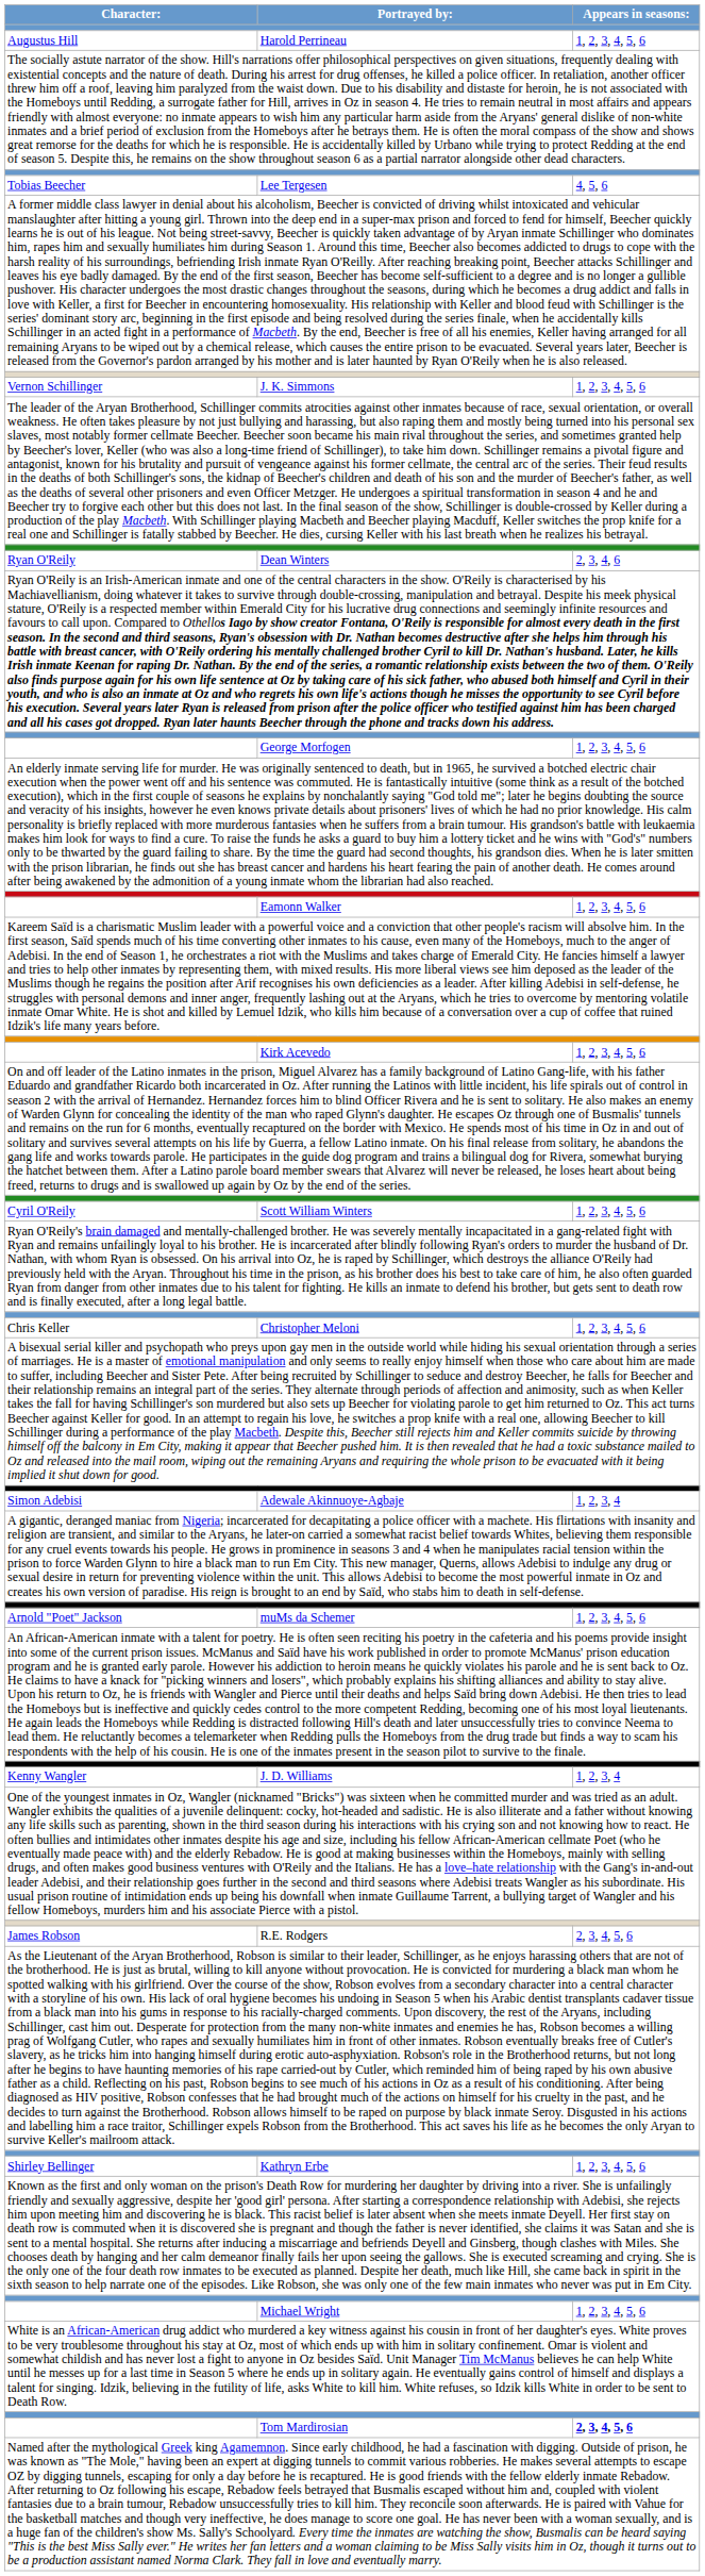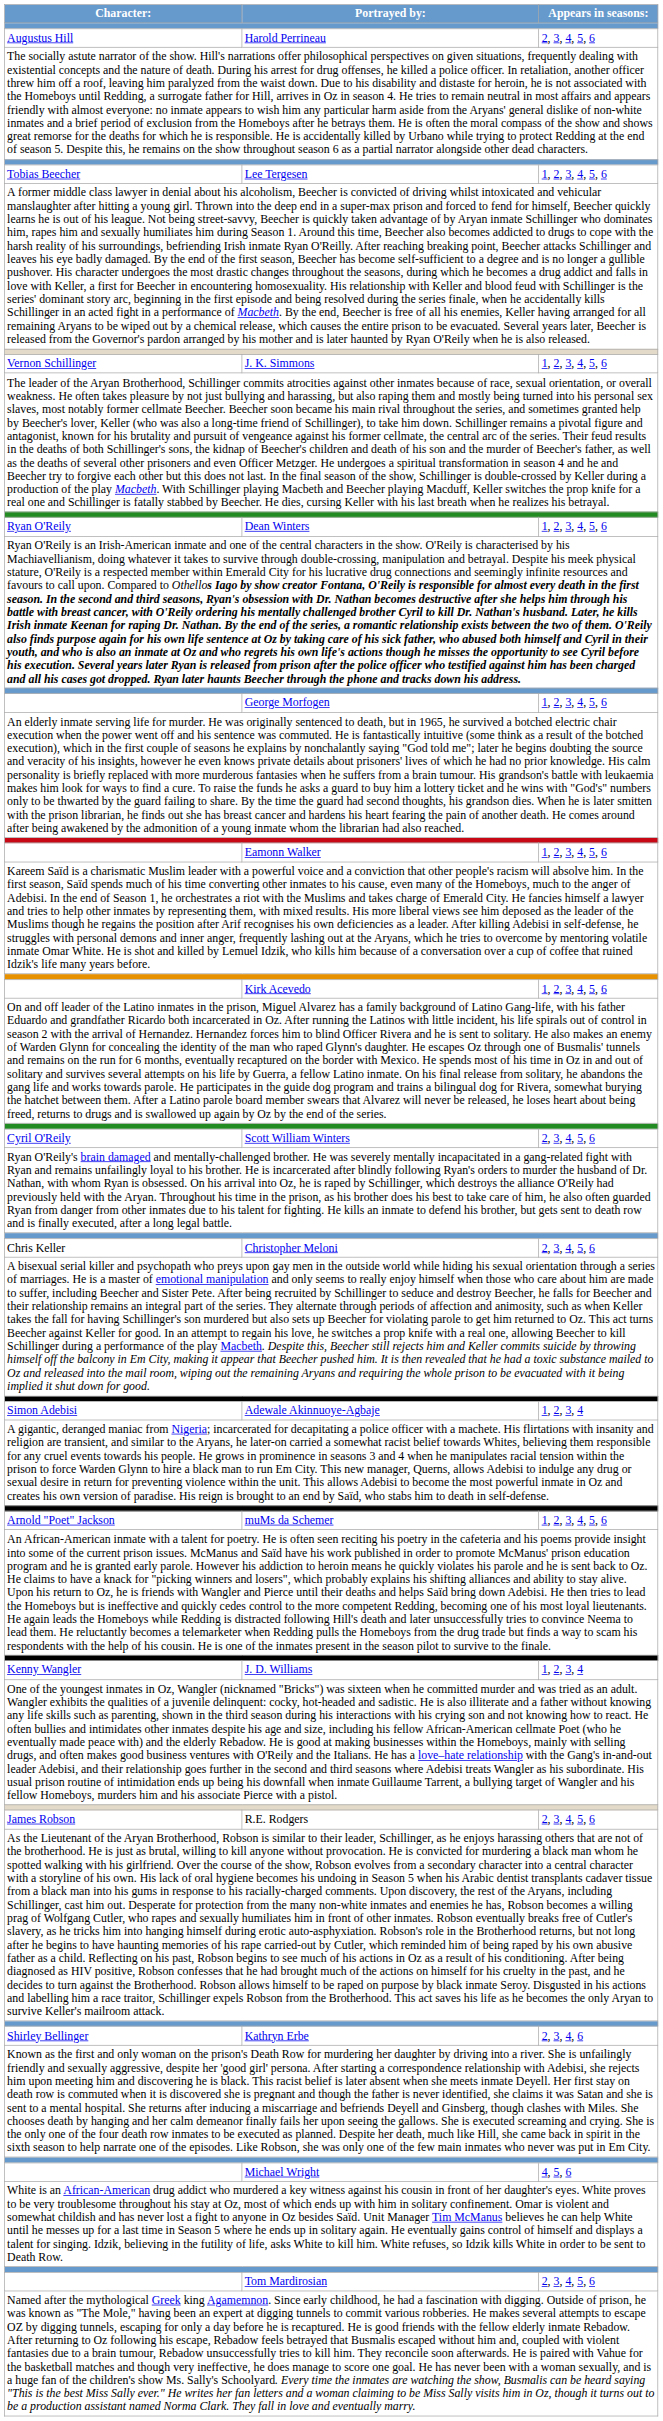 <table class="wikitable" style="width: 100%; margin-right: auto; background: #FFFFFF;">
 <tr style="color:white">
 <th style="background:#6699CC; width:20%;">Character:</th>
 <th style="background:#6699CC; width:25%;">Portrayed by:</th>
 <th style="background:#6699CC; width:10%;">Appears in seasons:</th>
 </tr>
 <tr>
 <td colspan="5" bgcolor="#6699CC"></td>
 </tr>
 <tr>
 <td><a href='#'>Augustus Hill</a></td>
 <td><a href='#'>Harold Perrineau</a></td>
-<td><a href='#'>1</a>, <a href='#'>2</a>, <a href='#'>3</a>, <a href='#'>4</a>, <a href='#'>5</a>, <a href='#'>6</a></td>
+<td><a href='#'>2</a>, <a href='#'>3</a>, <a href='#'>4</a>, <a href='#'>5</a>, <a href='#'>6</a></td>
 </tr>
 <tr>
 <td colspan="5">The socially astute narrator of the show. Hill's narrations offer philosophical perspectives on given situations, frequently dealing with existential concepts and the nature of death. During his arrest for drug offenses, he killed a police officer. In retaliation, another officer threw him off a roof, leaving him paralyzed from the waist down. Due to his disability and distaste for heroin, he is not associated with the Homeboys until Redding, a surrogate father for Hill, arrives in Oz in season 4. He tries to remain neutral in most affairs and appears friendly with almost everyone: no inmate appears to wish him any particular harm aside from the Aryans' general dislike of non-white inmates and a brief period of exclusion from the Homeboys after he betrays them. He is often the moral compass of the show and shows great remorse for the deaths for which he is responsible. He is accidentally killed by Urbano while trying to protect Redding at the end of season 5. Despite this, he remains on the show throughout season 6 as a partial narrator alongside other dead characters.</td>
 </tr>
 <tr>
 <td colspan="5" bgcolor="#6699CC"></td>
 </tr>
 <tr>
 <td><a href='#'>Tobias Beecher</a></td>
 <td><a href='#'>Lee Tergesen</a></td>
-<td><a href='#'>4</a>, <a href='#'>5</a>, <a href='#'>6</a></td>
+<td><a href='#'>1</a>, <a href='#'>2</a>, <a href='#'>3</a>, <a href='#'>4</a>, <a href='#'>5</a>, <a href='#'>6</a></td>
 </tr>
 <tr>
 <td colspan="5">A former middle class lawyer in denial about his alcoholism, Beecher is convicted of driving whilst intoxicated and vehicular manslaughter after hitting a young girl. Thrown into the deep end in a super-max prison and forced to fend for himself, Beecher quickly learns he is out of his league. Not being street-savvy, Beecher is quickly taken advantage of by Aryan inmate Schillinger who dominates him, rapes him and sexually humiliates him during Season 1. Around this time, Beecher also becomes addicted to drugs to cope with the harsh reality of his surroundings, befriending Irish inmate Ryan O'Reilly. After reaching breaking point, Beecher attacks Schillinger and leaves his eye badly damaged. By the end of the first season, Beecher has become self-sufficient to a degree and is no longer a gullible pushover. His character undergoes the most drastic changes throughout the seasons, during which he becomes a drug addict and falls in love with Keller, a first for Beecher in encountering homosexuality. His relationship with Keller and blood feud with Schillinger is the series' dominant story arc, beginning in the first episode and being resolved during the series finale, when he accidentally kills Schillinger in an acted fight in a performance of <em><a href='#'>Macbeth</a></em>. By the end, Beecher is free of all his enemies, Keller having arranged for all remaining Aryans to be wiped out by a chemical release, which causes the entire prison to be evacuated. Several years later, Beecher is released from the Governor's pardon arranged by his mother and is later haunted by Ryan O'Reily when he is also released.</td>
 </tr>
 <tr>
 <td colspan="5" bgcolor="#E3DAC9"></td>
 </tr>
 <tr>
 <td><a href='#'>Vernon Schillinger</a></td>
 <td><a href='#'>J. K. Simmons</a></td>
 <td><a href='#'>1</a>, <a href='#'>2</a>, <a href='#'>3</a>, <a href='#'>4</a>, <a href='#'>5</a>, <a href='#'>6</a></td>
 </tr>
 <tr>
 <td colspan="5">The leader of the Aryan Brotherhood, Schillinger commits atrocities against other inmates because of race, sexual orientation, or overall weakness. He often takes pleasure by not just bullying and harassing, but also raping them and mostly being turned into his personal sex slaves, most notably former cellmate Beecher. Beecher soon became his main rival throughout the series, and sometimes granted help by Beecher's lover, Keller (who was also a long-time friend of Schillinger), to take him down. Schillinger remains a pivotal figure and antagonist, known for his brutality and pursuit of vengeance against his former cellmate, the central arc of the series. Their feud results in the deaths of both Schillinger's sons, the kidnap of Beecher's children and death of his son and the murder of Beecher's father, as well as the deaths of several other prisoners and even Officer Metzger. He undergoes a spiritual transformation in season 4 and he and Beecher try to forgive each other but this does not last. In the final season of the show, Schillinger is double-crossed by Keller during a production of the play <em><a href='#'>Macbeth</a></em>. With Schillinger playing Macbeth and Beecher playing Macduff, Keller switches the prop knife for a real one and Schillinger is fatally stabbed by Beecher. He dies, cursing Keller with his last breath when he realizes his betrayal.</td>
 </tr>
 <tr>
 <td colspan="5" bgcolor="#228B22"></td>
 </tr>
 <tr>
 <td><a href='#'>Ryan O'Reily</a></td>
 <td><a href='#'>Dean Winters</a></td>
-<td><a href='#'>2</a>, <a href='#'>3</a>, <a href='#'>4</a>, <a href='#'>6</a></td>
+<td><a href='#'>1</a>, <a href='#'>2</a>, <a href='#'>3</a>, <a href='#'>4</a>, <a href='#'>5</a>, <a href='#'>6</a></td>
 </tr>
 <tr>
 <td colspan="5">Ryan O'Reily is an Irish-American inmate and one of the central characters in the show. O'Reily is characterised by his Machiavellianism, doing whatever it takes to survive through double-crossing, manipulation and betrayal. Despite his meek physical stature, O'Reily is a respected member within Emerald City for his lucrative drug connections and seemingly infinite resources and favours to call upon. Compared to <em>Othello<strong>s Iago by show creator Fontana, O'Reily is responsible for almost every death in the first season. In the second and third seasons, Ryan's obsession with Dr. Nathan becomes destructive after she helps him through his battle with breast cancer, with O'Reily ordering his mentally challenged brother Cyril to kill Dr. Nathan's husband. Later, he kills Irish inmate Keenan for raping Dr. Nathan. By the end of the series, a romantic relationship exists between the two of them. O'Reily also finds purpose again for his own life sentence at Oz by taking care of his sick father, who abused both himself and Cyril in their youth, and who is also an inmate at Oz and who regrets his own life's actions though he misses the opportunity to see Cyril before his execution. Several years later Ryan is released from prison after the police officer who testified against him has been charged and all his cases got dropped. Ryan later haunts Beecher through the phone and tracks down his address.</td>
 </tr>
 <tr>
 <td colspan="5" bgcolor="#6699CC"></td>
 </tr>
 <tr>
 <td></td>
 <td><a href='#'>George Morfogen</a></td>
 <td><a href='#'>1</a>, <a href='#'>2</a>, <a href='#'>3</a>, <a href='#'>4</a>, <a href='#'>5</a>, <a href='#'>6</a></td>
 </tr>
 <tr>
 <td colspan="5">An elderly inmate serving life for murder. He was originally sentenced to death, but in 1965, he survived a botched electric chair execution when the power went off and his sentence was commuted. He is fantastically intuitive (some think as a result of the botched execution), which in the first couple of seasons he explains by nonchalantly saying "God told me"; later he begins doubting the source and veracity of his insights, however he even knows private details about prisoners' lives of which he had no prior knowledge. His calm personality is briefly replaced with more murderous fantasies when he suffers from a brain tumour. His grandson's battle with leukaemia makes him look for ways to find a cure. To raise the funds he asks a guard to buy him a lottery ticket and he wins with "God's" numbers only to be thwarted by the guard failing to share. By the time the guard had second thoughts, his grandson dies. When he is later smitten with the prison librarian, he finds out she has breast cancer and hardens his heart fearing the pain of another death. He comes around after being awakened by the admonition of a young inmate whom the librarian had also reached.</td>
 </tr>
 <tr>
 <td colspan="5" bgcolor="#C80815"></td>
 </tr>
 <tr>
 <td></td>
 <td><a href='#'>Eamonn Walker</a></td>
 <td><a href='#'>1</a>, <a href='#'>2</a>, <a href='#'>3</a>, <a href='#'>4</a>, <a href='#'>5</a>, <a href='#'>6</a></td>
 </tr>
 <tr>
 <td colspan="5">Kareem Saïd is a charismatic Muslim leader with a powerful voice and a conviction that other people's racism will absolve him. In the first season, Saïd spends much of his time converting other inmates to his cause, even many of the Homeboys, much to the anger of Adebisi. In the end of Season 1, he orchestrates a riot with the Muslims and takes charge of Emerald City. He fancies himself a lawyer and tries to help other inmates by representing them, with mixed results. His more liberal views see him deposed as the leader of the Muslims though he regains the position after Arif recognises his own deficiencies as a leader. After killing Adebisi in self-defense, he struggles with personal demons and inner anger, frequently lashing out at the Aryans, which he tries to overcome by mentoring volatile inmate Omar White. He is shot and killed by Lemuel Idzik, who kills him because of a conversation over a cup of coffee that ruined Idzik's life many years before.</td>
 </tr>
 <tr>
 <td colspan="5" bgcolor="#E89100"></td>
 </tr>
 <tr>
 <td></td>
 <td><a href='#'>Kirk Acevedo</a></td>
 <td><a href='#'>1</a>, <a href='#'>2</a>, <a href='#'>3</a>, <a href='#'>4</a>, <a href='#'>5</a>, <a href='#'>6</a></td>
 </tr>
 <tr>
 <td colspan="5">On and off leader of the Latino inmates in the prison, Miguel Alvarez has a family background of Latino Gang-life, with his father Eduardo and grandfather Ricardo both incarcerated in Oz. After running the Latinos with little incident, his life spirals out of control in season 2 with the arrival of Hernandez. Hernandez forces him to blind Officer Rivera and he is sent to solitary. He also makes an enemy of Warden Glynn for concealing the identity of the man who raped Glynn's daughter. He escapes Oz through one of Busmalis' tunnels and remains on the run for 6 months, eventually recaptured on the border with Mexico. He spends most of his time in Oz in and out of solitary and survives several attempts on his life by Guerra, a fellow Latino inmate. On his final release from solitary, he abandons the gang life and works towards parole. He participates in the guide dog program and trains a bilingual dog for Rivera, somewhat burying the hatchet between them. After a Latino parole board member swears that Alvarez will never be released, he loses heart about being freed, returns to drugs and is swallowed up again by Oz by the end of the series.</td>
 </tr>
 <tr>
 <td colspan="5" bgcolor="#228B22"></td>
 </tr>
 <tr>
 <td><a href='#'>Cyril O'Reily</a></td>
 <td><a href='#'>Scott William Winters</a></td>
-<td><a href='#'>1</a>, <a href='#'>2</a>, <a href='#'>3</a>, <a href='#'>4</a>, <a href='#'>5</a>, <a href='#'>6</a></td>
+<td><a href='#'>2</a>, <a href='#'>3</a>, <a href='#'>4</a>, <a href='#'>5</a>, <a href='#'>6</a></td>
 </tr>
 <tr>
 <td colspan="5">Ryan O'Reily's <a href='#'>brain damaged</a> and mentally-challenged brother. He was severely mentally incapacitated in a gang-related fight with Ryan and remains unfailingly loyal to his brother. He is incarcerated after blindly following Ryan's orders to murder the husband of Dr. Nathan, with whom Ryan is obsessed. On his arrival into Oz, he is raped by Schillinger, which destroys the alliance O'Reily had previously held with the Aryan. Throughout his time in the prison, as his brother does his best to take care of him, he also often guarded Ryan from danger from other inmates due to his talent for fighting. He kills an inmate to defend his brother, but gets sent to death row and is finally executed, after a long legal battle.</td>
 </tr>
 <tr>
 <td colspan="5" bgcolor="#6699CC"></td>
 </tr>
 <tr>
 <td>Chris Keller</td>
 <td><a href='#'>Christopher Meloni</a></td>
-<td><a href='#'>1</a>, <a href='#'>2</a>, <a href='#'>3</a>, <a href='#'>4</a>, <a href='#'>5</a>, <a href='#'>6</a></td>
+<td><a href='#'>2</a>, <a href='#'>3</a>, <a href='#'>4</a>, <a href='#'>5</a>, <a href='#'>6</a></td>
 </tr>
 <tr>
 <td colspan="5">A bisexual serial killer and psychopath who preys upon gay men in the outside world while hiding his sexual orientation through a series of marriages. He is a master of <a href='#'>emotional manipulation</a> and only seems to really enjoy himself when those who care about him are made to suffer, including Beecher and Sister Pete. After being recruited by Schillinger to seduce and destroy Beecher, he falls for Beecher and their relationship remains an integral part of the series. They alternate through periods of affection and animosity, such as when Keller takes the fall for having Schillinger's son murdered but also sets up Beecher for violating parole to get him returned to Oz. This act turns Beecher against Keller for good. In an attempt to regain his love, he switches a prop knife with a real one, allowing Beecher to kill Schillinger during a performance of the play </em><a href='#'>Macbeth</a><em>. Despite this, Beecher still rejects him and Keller commits suicide by throwing himself off the balcony in Em City, making it appear that Beecher pushed him. It is then revealed that he had a toxic substance mailed to Oz and released into the mail room, wiping out the remaining Aryans and requiring the whole prison to be evacuated with it being implied it shut down for good.</td>
 </tr>
 <tr>
 <td colspan="5" bgcolor="#000000"></td>
 </tr>
 <tr>
 <td><a href='#'>Simon Adebisi</a></td>
 <td><a href='#'>Adewale Akinnuoye-Agbaje</a></td>
 <td><a href='#'>1</a>, <a href='#'>2</a>, <a href='#'>3</a>, <a href='#'>4</a></td>
 </tr>
 <tr>
 <td colspan="5">A gigantic, deranged maniac from <a href='#'>Nigeria</a>; incarcerated for decapitating a police officer with a machete. His flirtations with insanity and religion are transient, and similar to the Aryans, he later-on carried a somewhat racist belief towards Whites, believing them responsible for any cruel events towards his people. He grows in prominence in seasons 3 and 4 when he manipulates racial tension within the prison to force Warden Glynn to hire a black man to run Em City. This new manager, Querns, allows Adebisi to indulge any drug or sexual desire in return for preventing violence within the unit. This allows Adebisi to become the most powerful inmate in Oz and creates his own version of paradise. His reign is brought to an end by Saïd, who stabs him to death in self-defense.</td>
 </tr>
 <tr>
 <td colspan="5" bgcolor="#000000"></td>
 </tr>
 <tr>
 <td><a href='#'>Arnold "Poet" Jackson</a></td>
 <td><a href='#'>muMs da Schemer</a></td>
 <td><a href='#'>1</a>, <a href='#'>2</a>, <a href='#'>3</a>, <a href='#'>4</a>, <a href='#'>5</a>, <a href='#'>6</a></td>
 </tr>
 <tr>
 <td colspan="5">An African-American inmate with a talent for poetry. He is often seen reciting his poetry in the cafeteria and his poems provide insight into some of the current prison issues. McManus and Saïd have his work published in order to promote McManus' prison education program and he is granted early parole. However his addiction to heroin means he quickly violates his parole and he is sent back to Oz. He claims to have a knack for "picking winners and losers", which probably explains his shifting alliances and ability to stay alive. Upon his return to Oz, he is friends with Wangler and Pierce until their deaths and helps Saïd bring down Adebisi. He then tries to lead the Homeboys but is ineffective and quickly cedes control to the more competent Redding, becoming one of his most loyal lieutenants. He again leads the Homeboys while Redding is distracted following Hill's death and later unsuccessfully tries to convince Neema to lead them. He reluctantly becomes a telemarketer when Redding pulls the Homeboys from the drug trade but finds a way to scam his respondents with the help of his cousin. He is one of the inmates present in the season pilot to survive to the finale.</td>
 </tr>
 <tr>
 <td colspan="5" bgcolor="#000000"></td>
 </tr>
 <tr>
 <td><a href='#'>Kenny Wangler</a></td>
 <td><a href='#'>J. D. Williams</a></td>
 <td><a href='#'>1</a>, <a href='#'>2</a>, <a href='#'>3</a>, <a href='#'>4</a></td>
 </tr>
 <tr>
 <td colspan="5">One of the youngest inmates in Oz, Wangler (nicknamed "Bricks") was sixteen when he committed murder and was tried as an adult. Wangler exhibits the qualities of a juvenile delinquent: cocky, hot-headed and sadistic. He is also illiterate and a father without knowing any life skills such as parenting, shown in the third season during his interactions with his crying son and not knowing how to react. He often bullies and intimidates other inmates despite his age and size, including his fellow African-American cellmate Poet (who he eventually made peace with) and the elderly Rebadow. He is good at making businesses within the Homeboys, mainly with selling drugs, and often makes good business ventures with O'Reily and the Italians. He has a <a href='#'>love–hate relationship</a> with the Gang's in-and-out leader Adebisi, and their relationship goes further in the second and third seasons where Adebisi treats Wangler as his subordinate. His usual prison routine of intimidation ends up being his downfall when inmate Guillaume Tarrent, a bullying target of Wangler and his fellow Homeboys, murders him and his associate Pierce with a pistol.</td>
 </tr>
 <tr>
 <td colspan="5" bgcolor="#E3DAC9"></td>
 </tr>
 <tr>
 <td><a href='#'>James Robson</a></td>
 <td>R.E. Rodgers</td>
 <td><a href='#'>2</a>, <a href='#'>3</a>, <a href='#'>4</a>, <a href='#'>5</a>, <a href='#'>6</a></td>
 </tr>
 <tr>
 <td colspan="5">As the Lieutenant of the Aryan Brotherhood, Robson is similar to their leader, Schillinger, as he enjoys harassing others that are not of the brotherhood. He is just as brutal, willing to kill anyone without provocation. He is convicted for murdering a black man whom he spotted walking with his girlfriend. Over the course of the show, Robson evolves from a secondary character into a central character with a storyline of his own. His lack of oral hygiene becomes his undoing in Season 5 when his Arabic dentist transplants cadaver tissue from a black man into his gums in response to his racially-charged comments. Upon discovery, the rest of the Aryans, including Schillinger, cast him out. Desperate for protection from the many non-white inmates and enemies he has, Robson becomes a willing prag of Wolfgang Cutler, who rapes and sexually humiliates him in front of other inmates. Robson eventually breaks free of Cutler's slavery, as he tricks him into hanging himself during erotic auto-asphyxiation. Robson's role in the Brotherhood returns, but not long after he begins to have haunting memories of his rape carried-out by Cutler, which reminded him of being raped by his own abusive father as a child. Reflecting on his past, Robson begins to see much of his actions in Oz as a result of his conditioning. After being diagnosed as HIV positive, Robson confesses that he had brought much of the actions on himself for his cruelty in the past, and he decides to turn against the Brotherhood. Robson allows himself to be raped on purpose by black inmate Seroy. Disgusted in his actions and labelling him a race traitor, Schillinger expels Robson from the Brotherhood. This act saves his life as he becomes the only Aryan to survive Keller's mailroom attack.</td>
 </tr>
 <tr>
 <td colspan="5" bgcolor="#6699CC"></td>
 </tr>
 <tr>
 <td><a href='#'>Shirley Bellinger</a></td>
 <td><a href='#'>Kathryn Erbe</a></td>
-<td><a href='#'>1</a>, <a href='#'>2</a>, <a href='#'>3</a>, <a href='#'>4</a>, <a href='#'>5</a>, <a href='#'>6</a></td>
+<td><a href='#'>2</a>, <a href='#'>3</a>, <a href='#'>4</a>, <a href='#'>6</a></td>
 </tr>
 <tr>
 <td colspan="5">Known as the first and only woman on the prison's Death Row for murdering her daughter by driving into a river. She is unfailingly friendly and sexually aggressive, despite her 'good girl' persona. After starting a correspondence relationship with Adebisi, she rejects him upon meeting him and discovering he is black. This racist belief is later absent when she meets inmate Deyell. Her first stay on death row is commuted when it is discovered she is pregnant and though the father is never identified, she claims it was Satan and she is sent to a mental hospital. She returns after inducing a miscarriage and befriends Deyell and Ginsberg, though clashes with Miles. She chooses death by hanging and her calm demeanor finally fails her upon seeing the gallows. She is executed screaming and crying. She is the only one of the four death row inmates to be executed as planned. Despite her death, much like Hill, she came back in spirit in the sixth season to help narrate one of the episodes. Like Robson, she was only one of the few main inmates who never was put in Em City.</td>
 </tr>
 <tr>
 <td colspan="5" bgcolor="#6699CC"></td>
 </tr>
 <tr>
 <td></td>
 <td><a href='#'>Michael Wright</a></td>
-<td><a href='#'>1</a>, <a href='#'>2</a>, <a href='#'>3</a>, <a href='#'>4</a>, <a href='#'>5</a>, <a href='#'>6</a></td>
+<td><a href='#'>4</a>, <a href='#'>5</a>, <a href='#'>6</a></td>
 </tr>
 <tr>
 <td colspan="5">White is an <a href='#'>African-American</a> drug addict who murdered a key witness against his cousin in front of her daughter's eyes. White proves to be very troublesome throughout his stay at Oz, most of which ends up with him in solitary confinement. Omar is violent and somewhat childish and has never lost a fight to anyone in Oz besides Saïd. Unit Manager <a href='#'>Tim McManus</a> believes he can help White until he messes up for a last time in Season 5 where he ends up in solitary again. He eventually gains control of himself and displays a talent for singing. Idzik, believing in the futility of life, asks White to kill him. White refuses, so Idzik kills White in order to be sent to Death Row.</td>
 </tr>
 <tr>
 <td colspan="5" bgcolor="#6699CC"></td>
 </tr>
 <tr>
 <td></td>
 <td><a href='#'>Tom Mardirosian</a></td>
-<td><strong><a href='#'>2</a>, <a href='#'>3</a>, <a href='#'>4</a>, <a href='#'>5</a>, <a href='#'>6</a></strong></td>
+<td><a href='#'>2</a>, <a href='#'>3</a>, <a href='#'>4</a>, <a href='#'>5</a>, <a href='#'>6</a></td>
 </tr>
 <tr>
 <td colspan="5">Named after the mythological <a href='#'>Greek</a> king <a href='#'>Agamemnon</a>. Since early childhood, he had a fascination with digging. Outside of prison, he was known as "The Mole," having been an expert at digging tunnels to commit various robberies. He makes several attempts to escape OZ by digging tunnels, escaping for only a day before he is recaptured. He is good friends with the fellow elderly inmate Rebadow. After returning to Oz following his escape, Rebadow feels betrayed that Busmalis escaped without him and, coupled with violent fantasies due to a brain tumour, Rebadow unsuccessfully tries to kill him. They reconcile soon afterwards. He is paired with Vahue for the basketball matches and though very ineffective, he does manage to score one goal. He has never been with a woman sexually, and is a huge fan of the children's show </em>Ms. Sally's Schoolyard<em>. Every time the inmates are watching the show, Busmalis can be heard saying "This is the best Miss Sally ever." He writes her fan letters and a woman claiming to be Miss Sally visits him in Oz, though it turns out to be a production assistant named Norma Clark. They fall in love and eventually marry.</td>
 </tr>
 </table>
